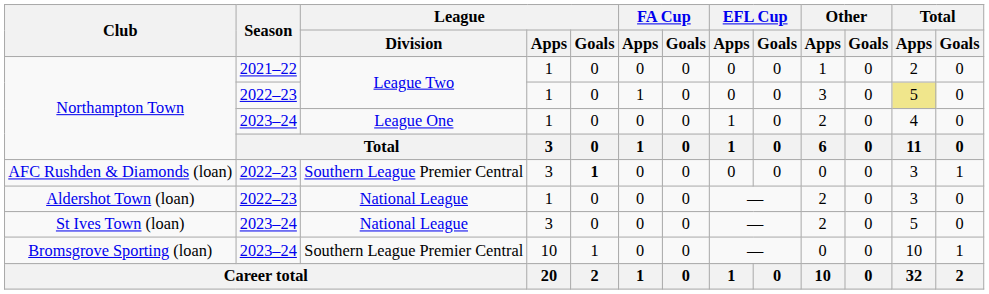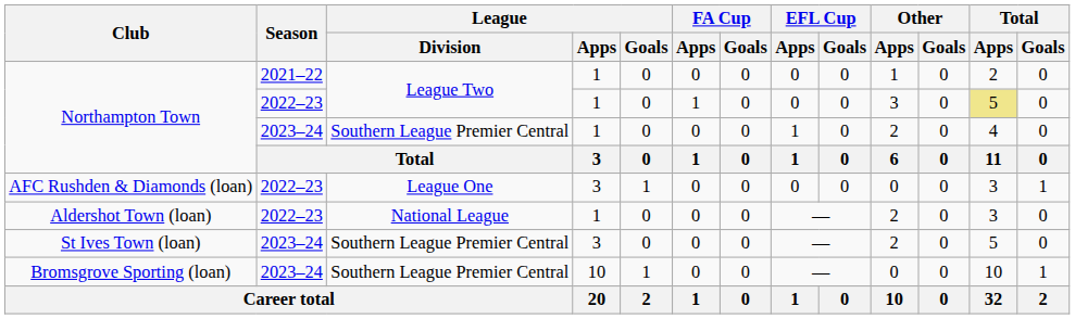 <table class="wikitable" style="text-align:center;">
 <tr>
 <th rowspan="2">Club</th>
 <th rowspan="2">Season</th>
 <th colspan="3">League</th>
 <th colspan="2"><a href='#'>FA Cup</a></th>
 <th colspan="2"><a href='#'>EFL Cup</a></th>
 <th colspan="2">Other</th>
 <th colspan="2">Total</th>
 </tr>
 <tr>
 <th>Division</th>
 <th>Apps</th>
 <th>Goals</th>
 <th>Apps</th>
 <th>Goals</th>
 <th>Apps</th>
 <th>Goals</th>
 <th>Apps</th>
 <th>Goals</th>
 <th>Apps</th>
 <th>Goals</th>
 </tr>
 <tr>
 <td rowspan="4"><a href='#'>Northampton Town</a></td>
 <td><a href='#'>2021–22</a></td>
 <td rowspan="2"><a href='#'>League Two</a></td>
 <td>1</td>
 <td>0</td>
 <td>0</td>
 <td>0</td>
 <td>0</td>
 <td>0</td>
 <td>1</td>
 <td>0</td>
 <td>2</td>
 <td>0</td>
 </tr>
 <tr>
 <td><a href='#'>2022–23</a></td>
 <td>1</td>
 <td>0</td>
 <td>1</td>
 <td>0</td>
 <td>0</td>
 <td>0</td>
 <td>3</td>
 <td>0</td>
 <td style="background: khaki;">5</td>
 <td>0</td>
 </tr>
 <tr>
 <td><a href='#'>2023–24</a></td>
-<td><a href='#'>League One</a></td>
+<td><a href='#'>Southern League</a> Premier Central</td>
 <td>1</td>
 <td>0</td>
 <td>0</td>
 <td>0</td>
 <td>1</td>
 <td>0</td>
 <td>2</td>
 <td>0</td>
 <td>4</td>
 <td>0</td>
 </tr>
 <tr>
 <th colspan="2">Total</th>
 <th>3</th>
 <th>0</th>
 <th>1</th>
 <th>0</th>
 <th>1</th>
 <th>0</th>
 <th>6</th>
 <th>0</th>
 <th>11</th>
 <th>0</th>
 </tr>
 <tr>
 <td><a href='#'>AFC Rushden & Diamonds</a> (loan)</td>
 <td><a href='#'>2022–23</a></td>
-<td><a href='#'>Southern League</a> Premier Central</td>
+<td><a href='#'>League One</a></td>
 <td>3</td>
-<td><strong>1</strong></td>
+<td>1</td>
 <td>0</td>
 <td>0</td>
 <td>0</td>
 <td>0</td>
 <td>0</td>
 <td>0</td>
 <td>3</td>
 <td>1</td>
 </tr>
 <tr>
 <td><a href='#'>Aldershot Town</a> (loan)</td>
 <td><a href='#'>2022–23</a></td>
 <td><a href='#'>National League</a></td>
 <td>1</td>
 <td>0</td>
 <td>0</td>
 <td>0</td>
 <td colspan="2">—</td>
 <td>2</td>
 <td>0</td>
 <td>3</td>
 <td>0</td>
 </tr>
 <tr>
 <td><a href='#'>St Ives Town</a> (loan)</td>
 <td><a href='#'>2023–24</a></td>
-<td><a href='#'>National League</a></td>
+<td>Southern League Premier Central</td>
 <td>3</td>
 <td>0</td>
 <td>0</td>
 <td>0</td>
 <td colspan="2">—</td>
 <td>2</td>
 <td>0</td>
 <td>5</td>
 <td>0</td>
 </tr>
 <tr>
 <td><a href='#'>Bromsgrove Sporting</a> (loan)</td>
 <td><a href='#'>2023–24</a></td>
 <td>Southern League Premier Central</td>
 <td>10</td>
 <td>1</td>
 <td>0</td>
 <td>0</td>
 <td colspan="2">—</td>
 <td>0</td>
 <td>0</td>
 <td>10</td>
 <td>1</td>
 </tr>
 <tr>
 <th colspan="3">Career total</th>
 <th>20</th>
 <th>2</th>
 <th>1</th>
 <th>0</th>
 <th>1</th>
 <th>0</th>
 <th>10</th>
 <th>0</th>
 <th>32</th>
 <th>2</th>
 </tr>
 </table>
